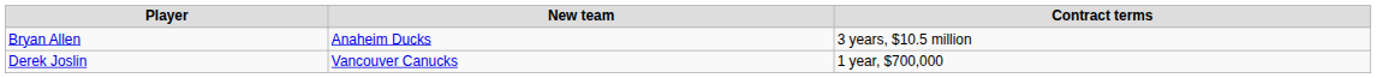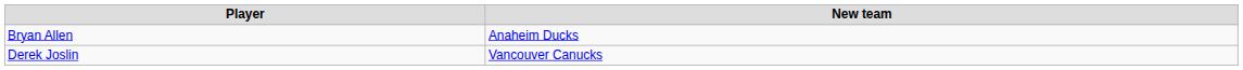 <table class="wikitable" width=97%>
 <tr align="center" bgcolor="#dddddd">
 <td><strong>Player</strong></td>
 <td><strong>New team</strong></td>
-<td><strong>Contract terms</strong></td>
 </tr>
 <tr>
 <td><a href='#'>Bryan Allen</a></td>
 <td><a href='#'>Anaheim Ducks</a></td>
-<td>3 years, $10.5 million</td>
 </tr>
 <tr>
 <td><a href='#'>Derek Joslin</a></td>
 <td><a href='#'>Vancouver Canucks</a></td>
-<td>1 year, $700,000</td>
 </tr>
 </table>
